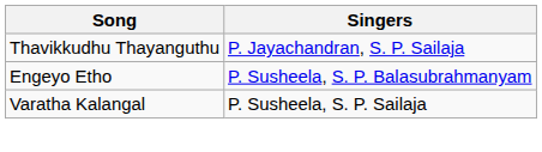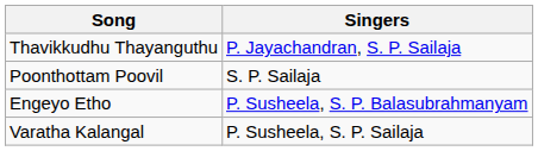 <table class="wikitable" style="font-size: 95%;">
 <tr>
 <th>Song</th>
 <th>Singers</th>
 </tr>
 <tr>
 <td>Thavikkudhu Thayanguthu</td>
 <td><a href='#'>P. Jayachandran</a>, <a href='#'>S. P. Sailaja</a></td>
 </tr>
 <tr>
+<td>Poonthottam Poovil</td>
+<td>S. P. Sailaja</td>
+</tr>
+<tr>
 <td>Engeyo Etho</td>
 <td><a href='#'>P. Susheela</a>, <a href='#'>S. P. Balasubrahmanyam</a></td>
 </tr>
 <tr>
 <td>Varatha Kalangal</td>
 <td>P. Susheela, S. P. Sailaja</td>
 </tr>
 </table>
